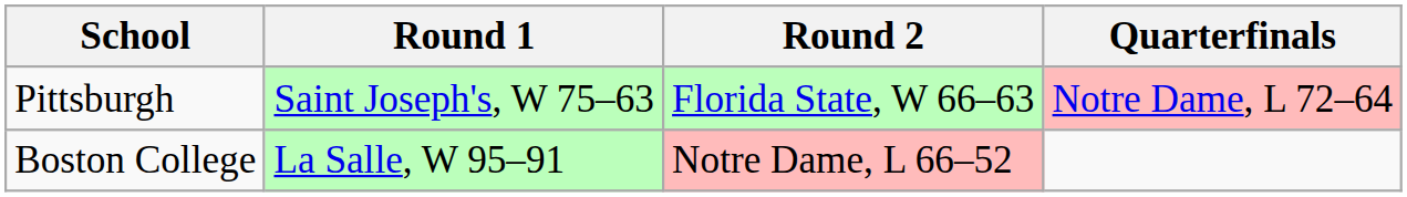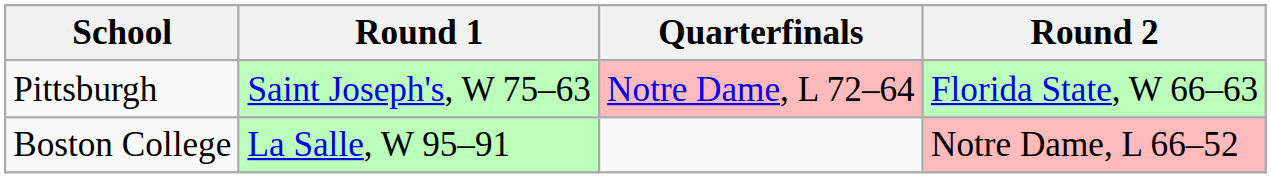 <table class="wikitable">
 <tr>
 <th>School</th>
 <th>Round 1</th>
+<th>Quarterfinals</th>
 <th>Round 2</th>
-<th>Quarterfinals</th>
 </tr>
 <tr>
 <td>Pittsburgh</td>
 <td style="background:#bfb;"><a href='#'>Saint Joseph's</a>, W 75–63</td>
+<td style="background:#fbb;"><a href='#'>Notre Dame</a>, L 72–64</td>
 <td style="background:#bfb;"><a href='#'>Florida State</a>, W 66–63</td>
-<td style="background:#fbb;"><a href='#'>Notre Dame</a>, L 72–64</td>
 </tr>
 <tr>
 <td>Boston College</td>
 <td style="background:#bfb;"><a href='#'>La Salle</a>, W 95–91</td>
+<td></td>
 <td style="background:#fbb;">Notre Dame, L 66–52</td>
-<td></td>
 </tr>
 </table>
